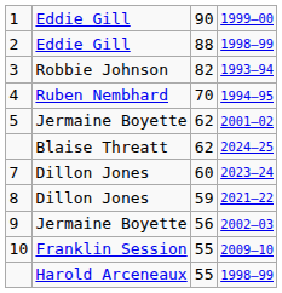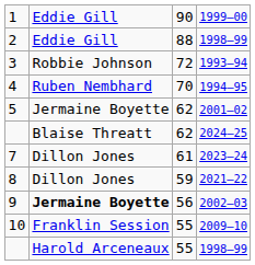 <table class="wikitable">
 <tr>
 </tr>
 <tr>
 <td>1</td>
 <td><a href='#'>Eddie Gill</a></td>
 <td>90</td>
 <td style="font-size:80%;"><a href='#'>1999–00</a></td>
 </tr>
 <tr>
 <td>2</td>
 <td><a href='#'>Eddie Gill</a></td>
 <td>88</td>
 <td style="font-size:80%;"><a href='#'>1998–99</a></td>
 </tr>
 <tr>
 <td>3</td>
 <td>Robbie Johnson</td>
-<td>82</td>
+<td>72</td>
 <td style="font-size:80%;"><a href='#'>1993–94</a></td>
 </tr>
 <tr>
 <td>4</td>
 <td><a href='#'>Ruben Nembhard</a></td>
 <td>70</td>
 <td style="font-size:80%;"><a href='#'>1994–95</a></td>
 </tr>
 <tr>
 <td>5</td>
 <td>Jermaine Boyette</td>
 <td>62</td>
 <td style="font-size:80%;"><a href='#'>2001–02</a></td>
 </tr>
 <tr>
 <td></td>
 <td>Blaise Threatt</td>
 <td>62</td>
 <td style="font-size:80%;"><a href='#'>2024–25</a></td>
 </tr>
 <tr>
 <td>7</td>
 <td>Dillon Jones</td>
-<td>60</td>
+<td>61</td>
 <td style="font-size:80%;"><a href='#'>2023–24</a></td>
 </tr>
 <tr>
 <td>8</td>
 <td>Dillon Jones</td>
 <td>59</td>
 <td style="font-size:80%;"><a href='#'>2021–22</a></td>
 </tr>
 <tr>
 <td>9</td>
-<td>Jermaine Boyette</td>
+<td><strong>Jermaine Boyette</strong></td>
 <td>56</td>
 <td style="font-size:80%;"><a href='#'>2002–03</a></td>
 </tr>
 <tr>
 <td>10</td>
 <td><a href='#'>Franklin Session</a></td>
 <td>55</td>
 <td style="font-size:80%;"><a href='#'>2009–10</a></td>
 </tr>
 <tr>
 <td></td>
 <td><a href='#'>Harold Arceneaux</a></td>
 <td>55</td>
 <td style="font-size:80%;"><a href='#'>1998–99</a></td>
 </tr>
 </table>
